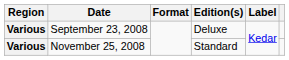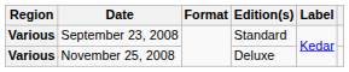 <table class="wikitable plainrowheaders">
 <tr>
 <th scope="col">Region</th>
 <th scope="col">Date</th>
 <th scope="col">Format</th>
 <th scope="col">Edition(s)</th>
 <th scope="col">Label</th>
 <th scope="col"></th>
 </tr>
 <tr>
 <th scope="row">Various</th>
 <td>September 23, 2008</td>
 <td rowspan="2"></td>
-<td>Deluxe</td>
+<td>Standard</td>
 <td rowspan="2"><a href='#'>Kedar</a></td>
 <td align="center"></td>
 </tr>
 <tr>
 <th scope="row">Various</th>
 <td>November 25, 2008</td>
-<td>Standard</td>
+<td>Deluxe</td>
 <td align="center"></td>
 </tr>
 </table>
